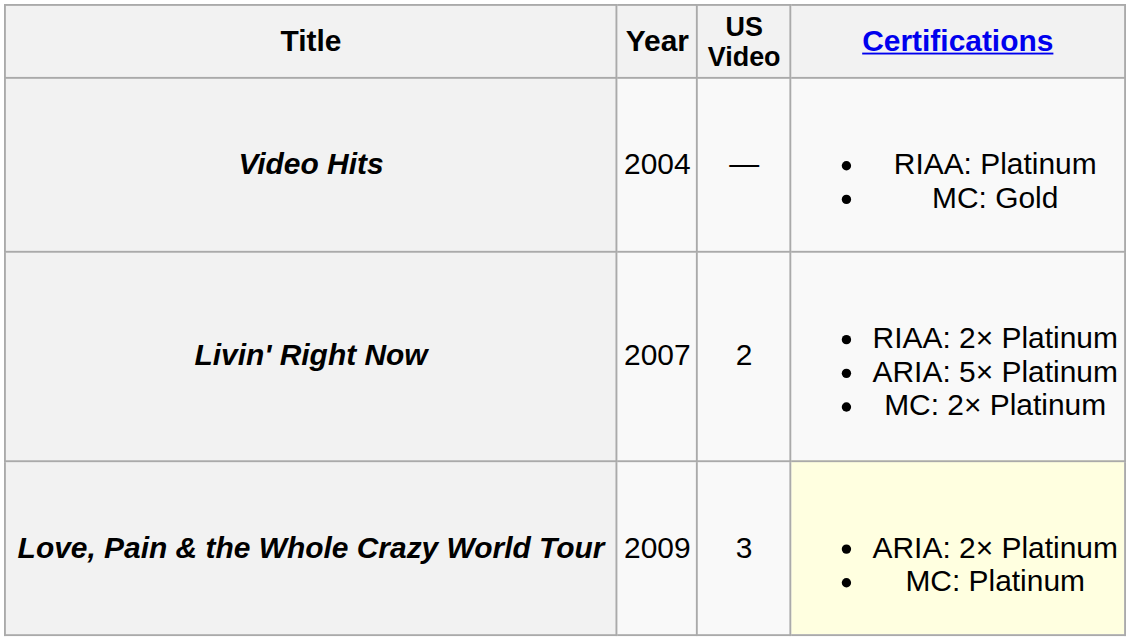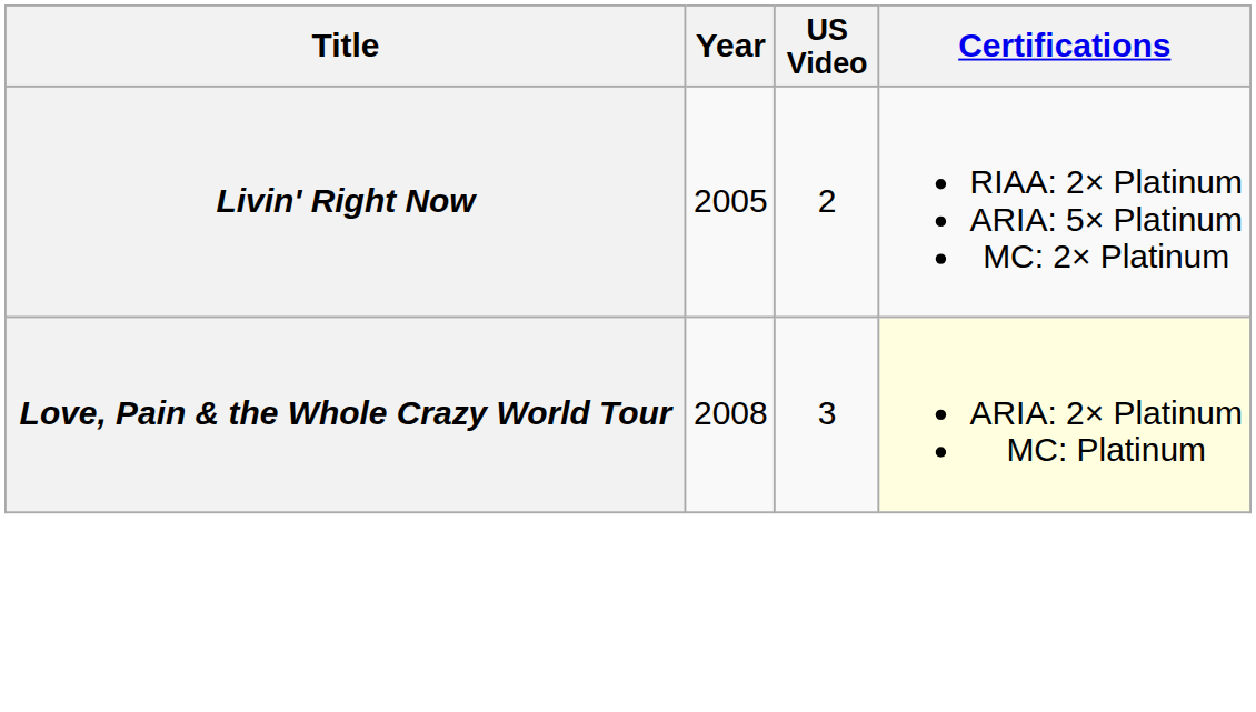 <table class="wikitable plainrowheaders" style="text-align:center;" border="1">
 <tr>
 <th scope="col" style="width:20em;">Title</th>
 <th scope="col">Year</th>
 <th scope="col" style="width:3em;font-size:90%;">US Video</th>
 <th scope="col"><a href='#'>Certifications</a></th>
 </tr>
 <tr>
-<th scope="row"><em>Video Hits</em></th>
-<td>2004</td>
-<td>—</td>
-<td><br><ul><li>RIAA: Platinum</li><li>MC: Gold</li></ul></td>
-</tr>
-<tr>
 <th scope="row"><em>Livin' Right Now</em></th>
-<td>2007</td>
+<td>2005</td>
 <td>2</td>
 <td><br><ul><li>RIAA: 2× Platinum</li><li>ARIA: 5× Platinum</li><li>MC: 2× Platinum</li></ul></td>
 </tr>
 <tr>
 <th scope="row"><em>Love, Pain & the Whole Crazy World Tour</em></th>
-<td>2009</td>
+<td>2008</td>
 <td>3</td>
 <td style="background: lightyellow;"><br><ul><li>ARIA: 2× Platinum</li><li>MC: Platinum</li></ul></td>
 </tr>
 </table>
